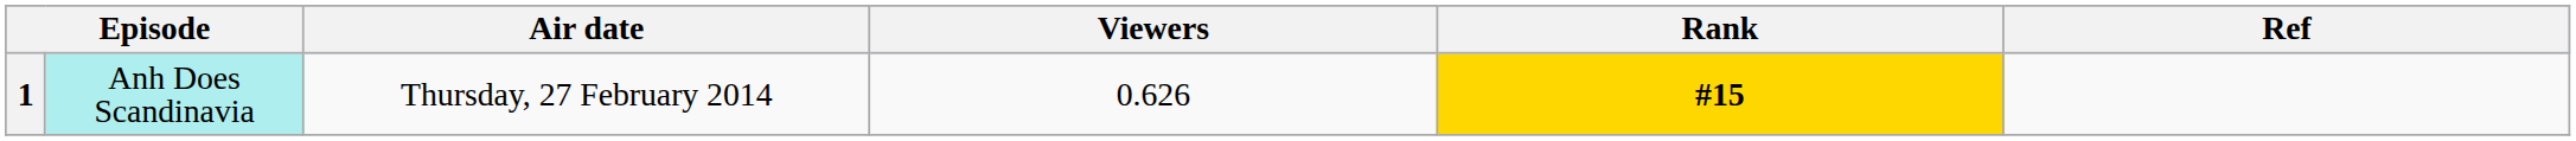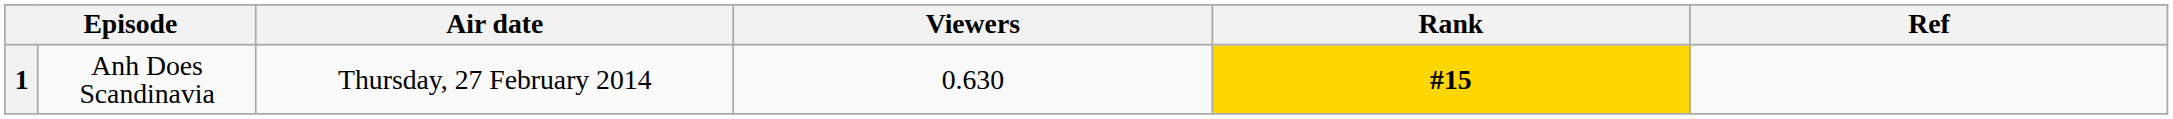 <table class="wikitable plainrowheaders" style="text-align:center; line-height:16px; width:99%;">
 <tr style="background:#C1D8FF;">
 <th colspan="2" width=2%>Episode</th>
 <th width=8%>Air date</th>
 <th width=8%>Viewers</th>
 <th width=8%>Rank</th>
 <th width=8%>Ref</th>
 </tr>
 <tr>
 <th>1</th>
-<td style="background: paleturquoise;">Anh Does Scandinavia</td>
+<td>Anh Does Scandinavia</td>
 <td>Thursday, 27 February 2014</td>
-<td>0.626</td>
+<td>0.630</td>
 <td style="background: gold;"><strong>#15</strong></td>
 <td></td>
 </tr>
 </table>
